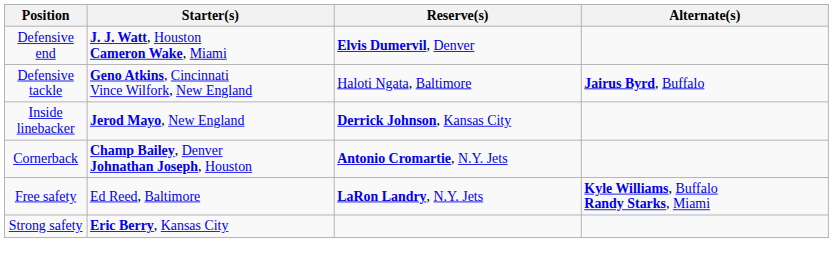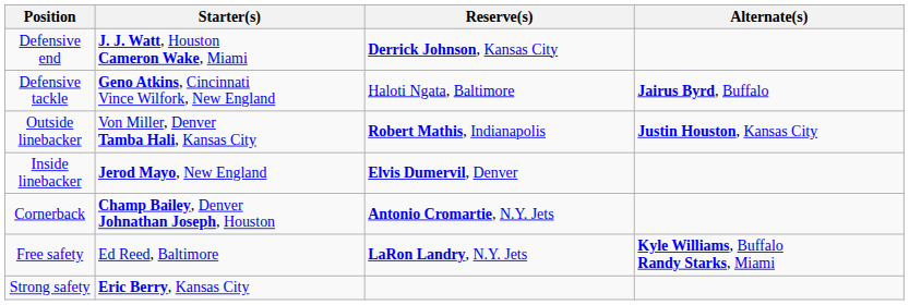 <table class="wikitable" style="width:75%;">
 <tr>
 <th style="width:10%;">Position</th>
 <th style="width:30%;">Starter(s)</th>
 <th style="width:30%;">Reserve(s)</th>
 <th style="width:30%;">Alternate(s)</th>
 </tr>
 <tr>
 <td align=center><a href='#'>Defensive end</a></td>
 <td> <strong><a href='#'>J. J. Watt</a></strong>, <a href='#'>Houston</a><br> <strong><a href='#'>Cameron Wake</a></strong>, <a href='#'>Miami</a></td>
-<td> <strong><a href='#'>Elvis Dumervil</a></strong>, <a href='#'>Denver</a></td>
+<td> <strong><a href='#'>Derrick Johnson</a></strong>, <a href='#'>Kansas City</a></td>
 <td></td>
 </tr>
 <tr>
 <td align=center><a href='#'>Defensive tackle</a></td>
 <td> <strong><a href='#'>Geno Atkins</a></strong>, <a href='#'>Cincinnati</a><br> <a href='#'>Vince Wilfork</a>, <a href='#'>New England</a> </td>
 <td> <a href='#'>Haloti Ngata</a>, <a href='#'>Baltimore</a> </td>
 <td> <strong><a href='#'>Jairus Byrd</a></strong>, <a href='#'>Buffalo</a></td>
 </tr>
 <tr>
+<td align=center><a href='#'>Outside linebacker</a></td>
+<td> <a href='#'>Von Miller</a>, <a href='#'>Denver</a>  <br> <strong><a href='#'>Tamba Hali</a></strong>, <a href='#'>Kansas City</a></td>
+<td> <strong><a href='#'>Robert Mathis</a></strong>, <a href='#'>Indianapolis</a></td>
+<td> <strong><a href='#'>Justin Houston</a></strong>, <a href='#'>Kansas City</a> </td>
+</tr>
+<tr>
 <td align=center><a href='#'>Inside linebacker</a></td>
 <td> <strong><a href='#'>Jerod Mayo</a></strong>, <a href='#'>New England</a></td>
-<td> <strong><a href='#'>Derrick Johnson</a></strong>, <a href='#'>Kansas City</a></td>
+<td> <strong><a href='#'>Elvis Dumervil</a></strong>, <a href='#'>Denver</a></td>
 <td></td>
 </tr>
 <tr>
 <td align=center><a href='#'>Cornerback</a></td>
 <td> <strong><a href='#'>Champ Bailey</a></strong>, <a href='#'>Denver</a><br> <strong><a href='#'>Johnathan Joseph</a></strong>, <a href='#'>Houston</a></td>
 <td> <strong><a href='#'>Antonio Cromartie</a></strong>, <a href='#'>N.Y. Jets</a></td>
 <td></td>
 </tr>
 <tr>
 <td align=center><a href='#'>Free safety</a></td>
 <td> <a href='#'>Ed Reed</a>, <a href='#'>Baltimore</a></td>
 <td> <strong><a href='#'>LaRon Landry</a></strong>, <a href='#'>N.Y. Jets</a></td>
 <td> <strong><a href='#'>Kyle Williams</a></strong>, <a href='#'>Buffalo</a> <br> <strong><a href='#'>Randy Starks</a></strong>, <a href='#'>Miami</a> </td>
 </tr>
 <tr>
 <td align=center><a href='#'>Strong safety</a></td>
 <td> <strong><a href='#'>Eric Berry</a></strong>, <a href='#'>Kansas City</a></td>
 <td></td>
 <td></td>
 </tr>
 </table>
